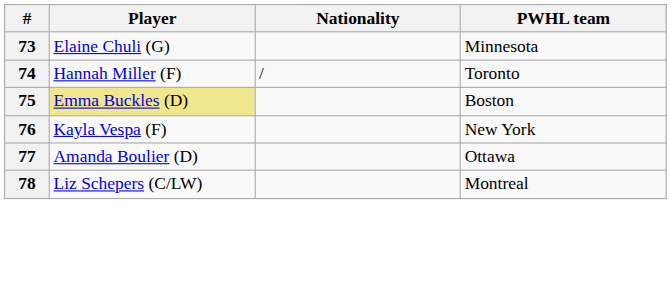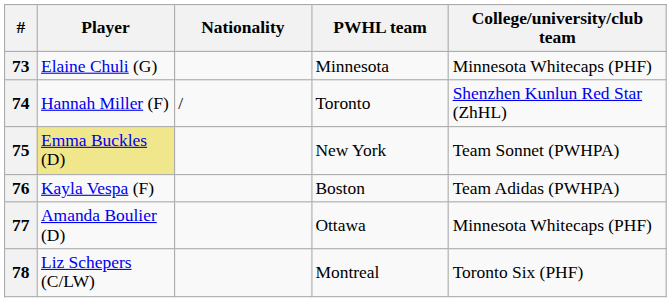 <table class="wikitable">
 <tr>
 <th style="width:2.75%;">#</th>
 <th style="width:15.0%;">Player</th>
 <th style="width:15.0%;">Nationality</th>
 <th style="width:15.0%;">PWHL team</th>
+<th style="width:15.0%;">College/university/club team</th>
 </tr>
 <tr>
 <th>73</th>
 <td><a href='#'>Elaine Chuli</a> (G)</td>
 <td></td>
 <td>Minnesota</td>
+<td>Minnesota Whitecaps (PHF)</td>
 </tr>
 <tr>
 <th>74</th>
 <td><a href='#'>Hannah Miller</a> (F)</td>
 <td> / </td>
 <td>Toronto</td>
+<td><a href='#'>Shenzhen Kunlun Red Star</a> (ZhHL)</td>
 </tr>
 <tr>
 <th>75</th>
 <td style="background: khaki;"><a href='#'>Emma Buckles</a> (D)</td>
 <td></td>
-<td>Boston</td>
+<td>New York</td>
+<td>Team Sonnet (PWHPA)</td>
 </tr>
 <tr>
 <th>76</th>
 <td><a href='#'>Kayla Vespa</a> (F)</td>
 <td></td>
-<td>New York</td>
+<td>Boston</td>
+<td>Team Adidas (PWHPA)</td>
 </tr>
 <tr>
 <th>77</th>
 <td><a href='#'>Amanda Boulier</a> (D)</td>
 <td></td>
 <td>Ottawa</td>
+<td>Minnesota Whitecaps (PHF)</td>
 </tr>
 <tr>
 <th>78</th>
 <td><a href='#'>Liz Schepers</a> (C/LW)</td>
 <td></td>
 <td>Montreal</td>
+<td>Toronto Six (PHF)</td>
 </tr>
 </table>
